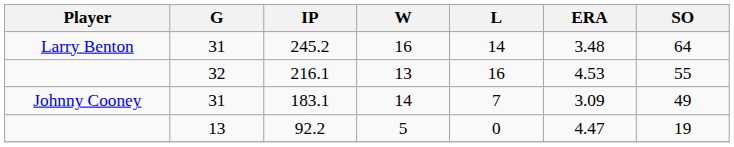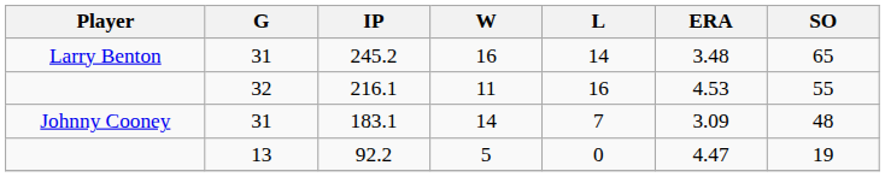 <table class="wikitable sortable">
 <tr>
 <th bgcolor="#DDDDFF" width="16%">Player</th>
 <th bgcolor="#DDDDFF" width="9%">G</th>
 <th bgcolor="#DDDDFF" width="9%">IP</th>
 <th bgcolor="#DDDDFF" width="9%">W</th>
 <th bgcolor="#DDDDFF" width="9%">L</th>
 <th bgcolor="#DDDDFF" width="9%">ERA</th>
 <th bgcolor="#DDDDFF" width="9%">SO</th>
 </tr>
 <tr align="center">
 <td><a href='#'>Larry Benton</a></td>
 <td>31</td>
 <td>245.2</td>
 <td>16</td>
 <td>14</td>
 <td>3.48</td>
-<td>64</td>
+<td>65</td>
 </tr>
 <tr align=center>
 <td></td>
 <td>32</td>
 <td>216.1</td>
-<td>13</td>
+<td>11</td>
 <td>16</td>
 <td>4.53</td>
 <td>55</td>
 </tr>
 <tr align="center">
 <td><a href='#'>Johnny Cooney</a></td>
 <td>31</td>
 <td>183.1</td>
 <td>14</td>
 <td>7</td>
 <td>3.09</td>
-<td>49</td>
+<td>48</td>
 </tr>
 <tr align=center>
 <td></td>
 <td>13</td>
 <td>92.2</td>
 <td>5</td>
 <td>0</td>
 <td>4.47</td>
 <td>19</td>
 </tr>
 <tr align="center">
 </tr>
 </table>
